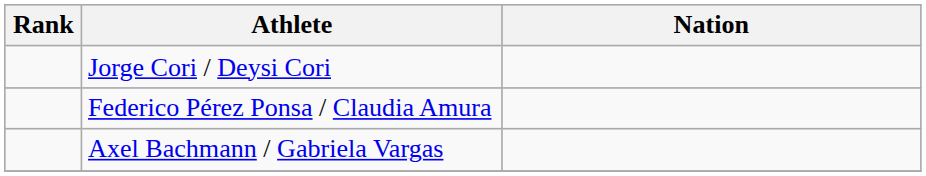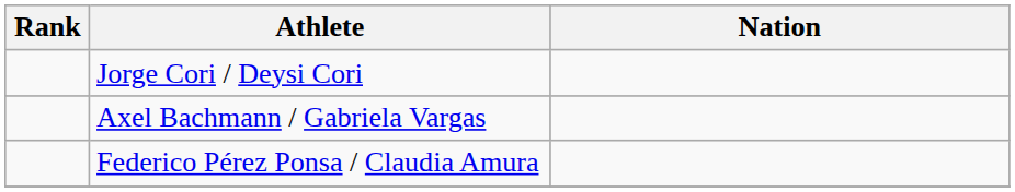 <table class=wikitable style="text-align:center">
 <tr>
 <th width=40>Rank</th>
 <th width=250>Athlete</th>
 <th width=250>Nation</th>
 </tr>
 <tr>
 <td></td>
 <td align=left><a href='#'>Jorge Cori</a> / <a href='#'>Deysi Cori</a></td>
 <td align=left></td>
 </tr>
 <tr>
 <td></td>
-<td align=left><a href='#'>Federico Pérez Ponsa</a> / <a href='#'>Claudia Amura</a></td>
+<td align=left><a href='#'>Axel Bachmann</a> / <a href='#'>Gabriela Vargas</a></td>
 <td align=left></td>
 </tr>
 <tr>
 <td></td>
-<td align=left><a href='#'>Axel Bachmann</a> / <a href='#'>Gabriela Vargas</a></td>
+<td align=left><a href='#'>Federico Pérez Ponsa</a> / <a href='#'>Claudia Amura</a></td>
 <td align=left></td>
 </tr>
 <tr>
 </tr>
 </table>
